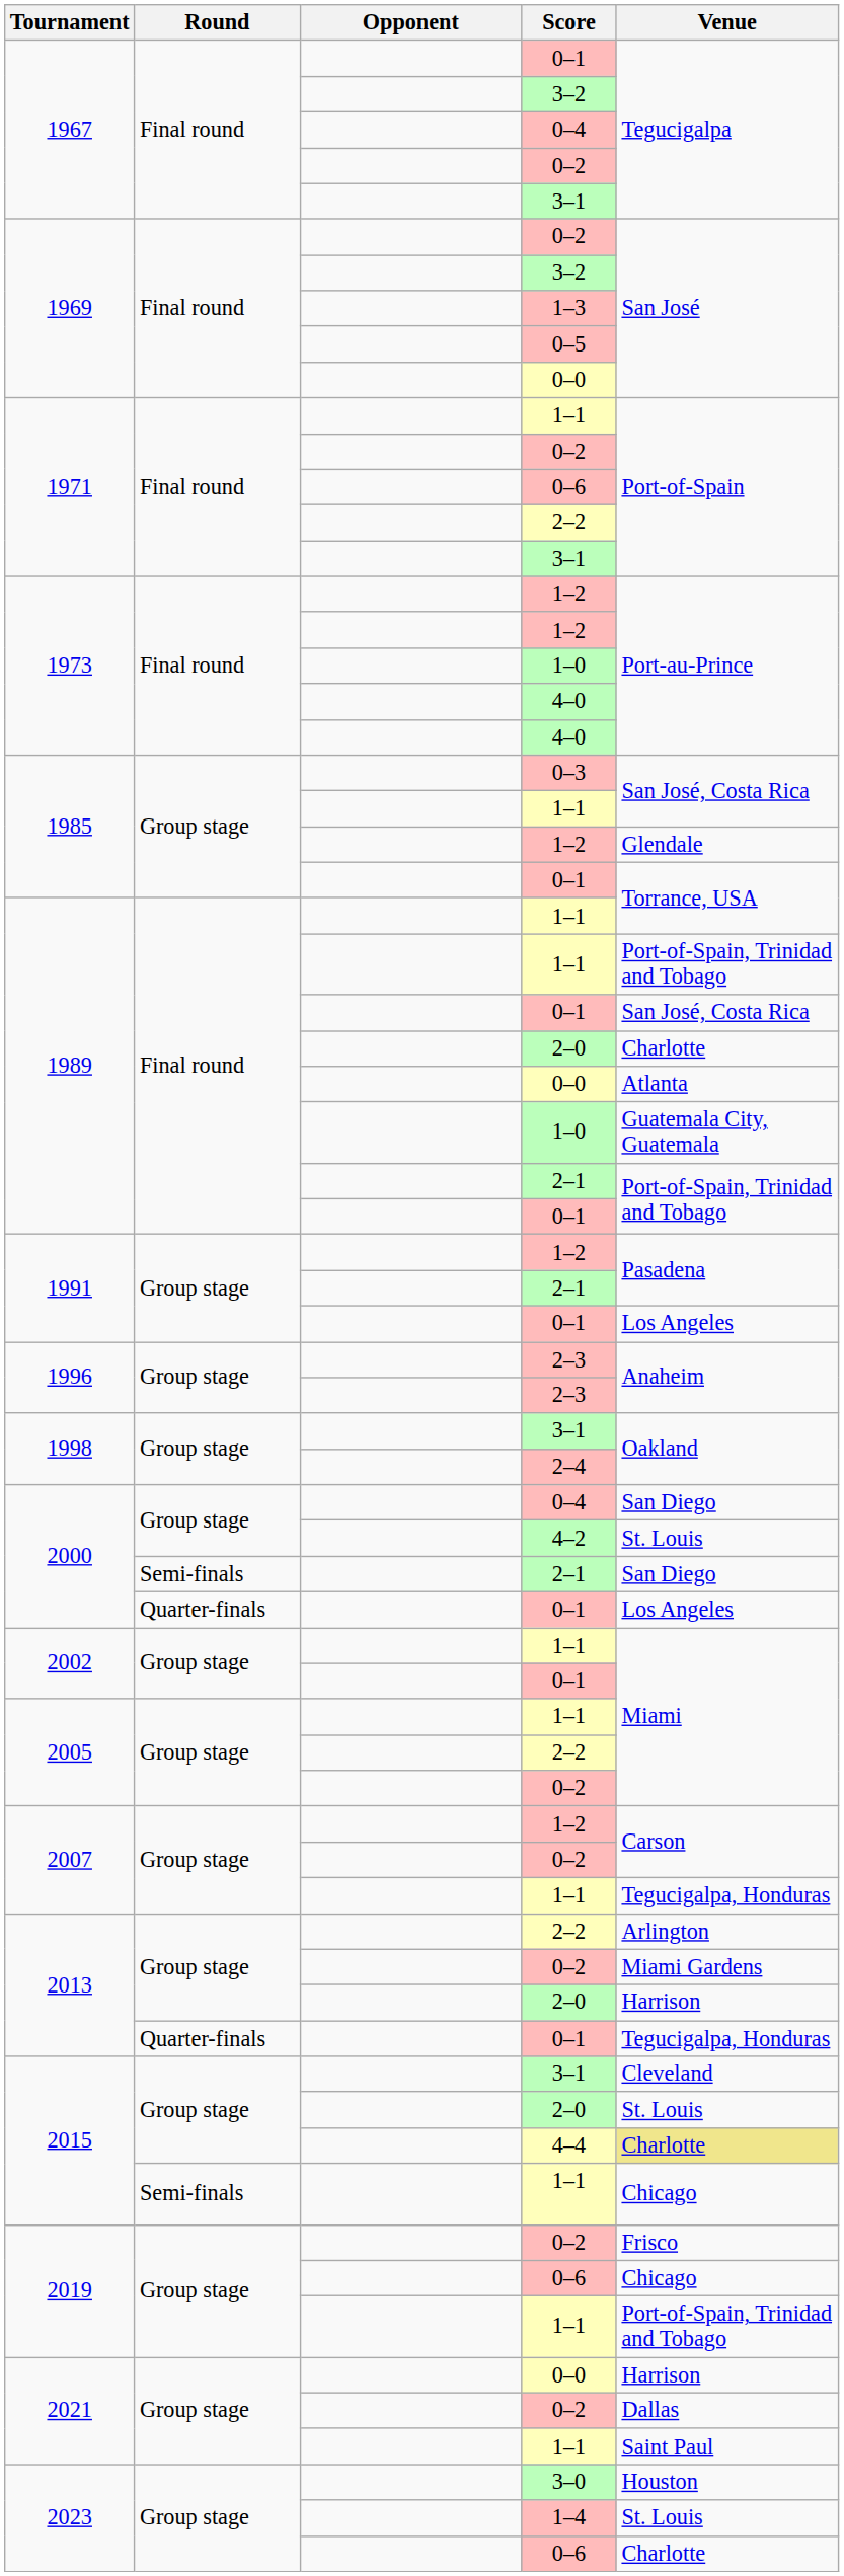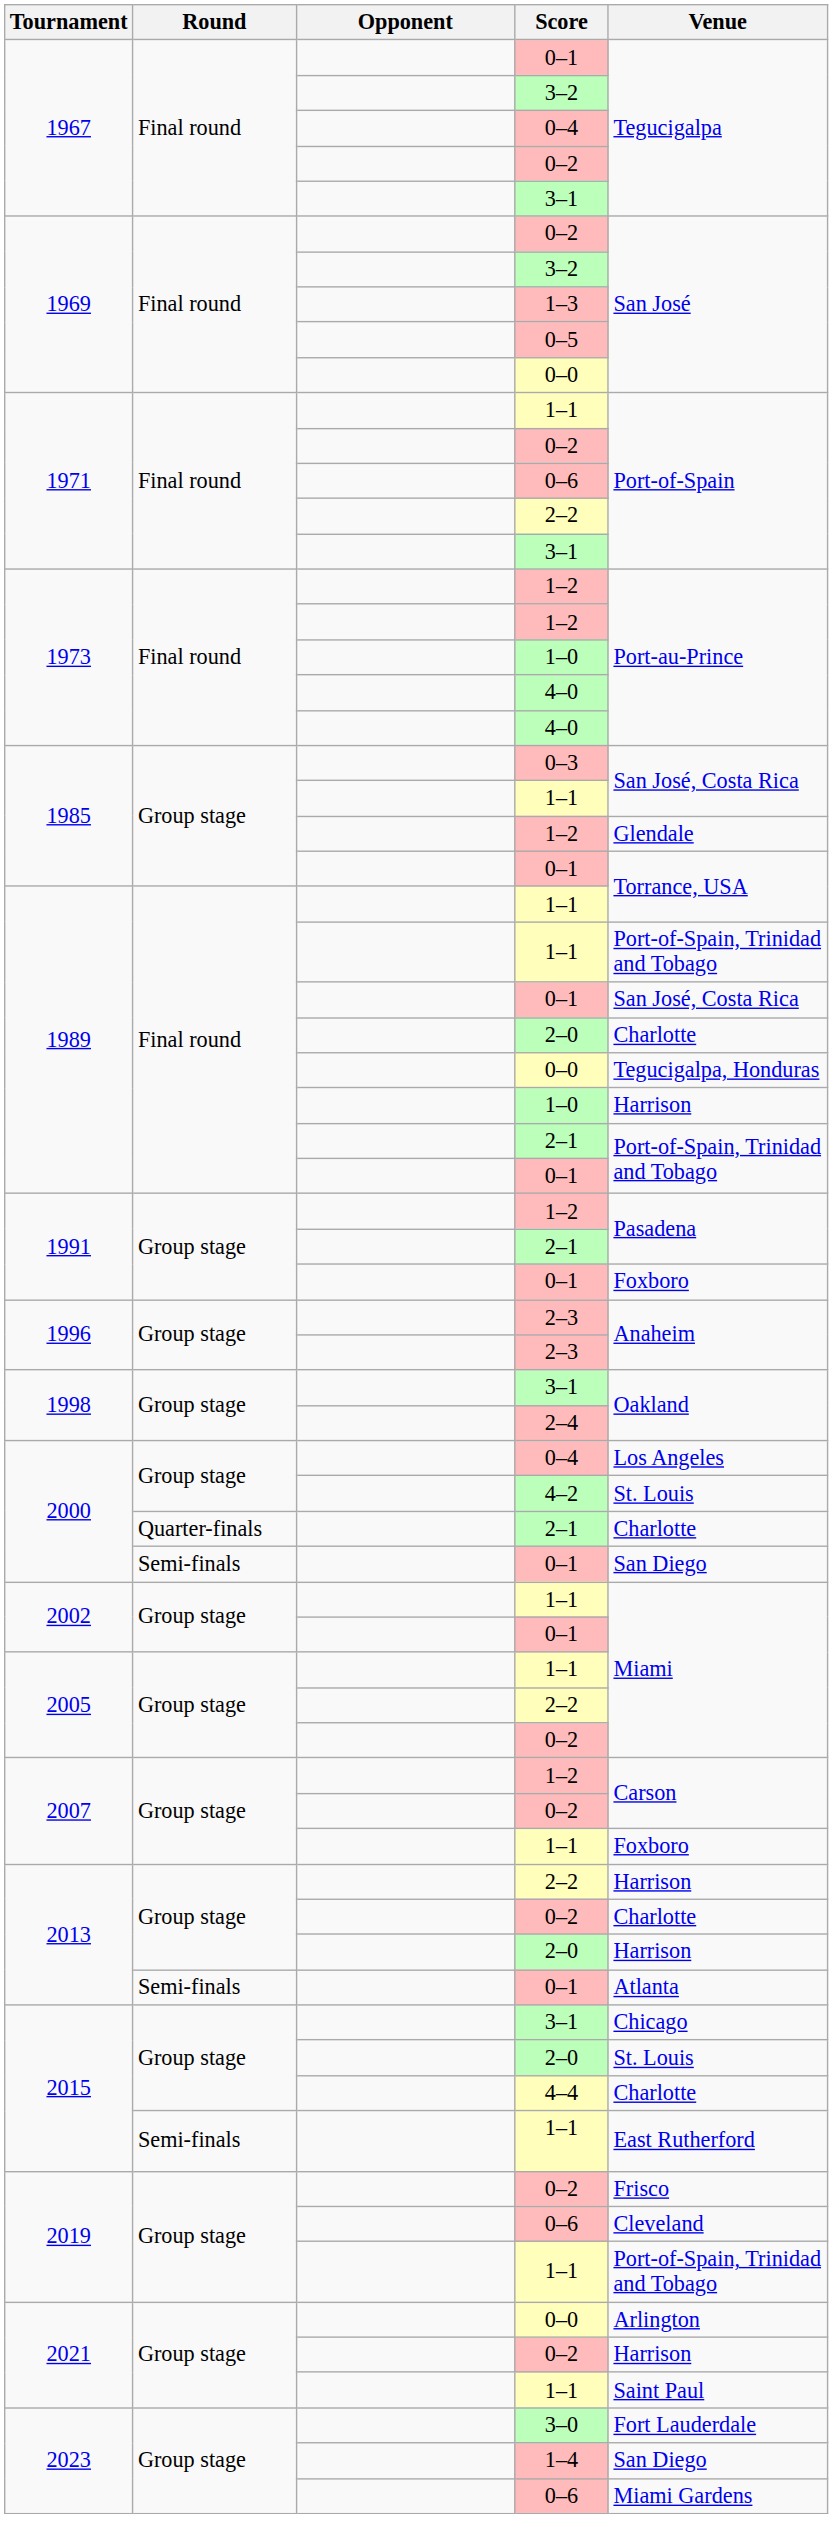 <table class="wikitable mw-collapsible mw-collapsed" style="text-align:left;">
 <tr>
 <th>Tournament</th>
 <th width=110>Round</th>
 <th width=150>Opponent</th>
 <th width=60>Score</th>
 <th width=150>Venue</th>
 </tr>
 <tr>
 <td rowspan="5" align=center> <a href='#'>1967</a></td>
 <td rowspan="5">Final round</td>
 <td></td>
 <td align=center bgcolor="#ffbbbb">0–1</td>
 <td rowspan=5><a href='#'>Tegucigalpa</a></td>
 </tr>
 <tr>
 <td></td>
 <td align=center bgcolor="#bbffbb">3–2</td>
 </tr>
 <tr>
 <td></td>
 <td align=center bgcolor="#ffbbbb">0–4</td>
 </tr>
 <tr>
 <td></td>
 <td align=center bgcolor="#ffbbbb">0–2</td>
 </tr>
 <tr>
 <td></td>
 <td align=center bgcolor="#bbffbb">3–1</td>
 </tr>
 <tr>
 <td rowspan="5" align=center> <a href='#'>1969</a></td>
 <td rowspan="5">Final round</td>
 <td></td>
 <td align=center bgcolor="#ffbbbb">0–2</td>
 <td rowspan=5><a href='#'>San José</a></td>
 </tr>
 <tr>
 <td></td>
 <td align=center bgcolor="#bbffbb">3–2</td>
 </tr>
 <tr>
 <td></td>
 <td align=center bgcolor="#ffbbbb">1–3</td>
 </tr>
 <tr>
 <td></td>
 <td align=center bgcolor="#ffbbbb">0–5</td>
 </tr>
 <tr>
 <td></td>
 <td align=center bgcolor="#ffffbb">0–0</td>
 </tr>
 <tr>
 <td rowspan="5" align=center> <a href='#'>1971</a></td>
 <td rowspan="5">Final round</td>
 <td></td>
 <td align=center bgcolor="#ffffbb">1–1</td>
 <td rowspan=5><a href='#'>Port-of-Spain</a></td>
 </tr>
 <tr>
 <td></td>
 <td align=center bgcolor="#ffbbbb">0–2</td>
 </tr>
 <tr>
 <td></td>
 <td align=center bgcolor="#ffbbbb">0–6</td>
 </tr>
 <tr>
 <td></td>
 <td align=center bgcolor="#ffffbb">2–2</td>
 </tr>
 <tr>
 <td></td>
 <td align=center bgcolor="#bbffbb">3–1</td>
 </tr>
 <tr>
 <td rowspan="5" align=center> <a href='#'>1973</a></td>
 <td rowspan="5">Final round</td>
 <td></td>
 <td align=center bgcolor="#ffbbbb">1–2</td>
 <td rowspan=5><a href='#'>Port-au-Prince</a></td>
 </tr>
 <tr>
 <td></td>
 <td align=center bgcolor="#ffbbbb">1–2</td>
 </tr>
 <tr>
 <td></td>
 <td align=center bgcolor="#bbffbb">1–0</td>
 </tr>
 <tr>
 <td></td>
 <td align=center bgcolor="#bbffbb">4–0</td>
 </tr>
 <tr>
 <td></td>
 <td align=center bgcolor="#bbffbb">4–0</td>
 </tr>
 <tr>
 <td rowspan="4" align=center><a href='#'>1985</a></td>
 <td rowspan="4">Group stage</td>
 <td></td>
 <td align=center bgcolor="#ffbbbb">0–3</td>
 <td rowspan=2><a href='#'>San José, Costa Rica</a></td>
 </tr>
 <tr>
 <td></td>
 <td align=center bgcolor="#ffffbb">1–1</td>
 </tr>
 <tr>
 <td></td>
 <td align=center bgcolor="#ffbbbb">1–2</td>
 <td><a href='#'>Glendale</a></td>
 </tr>
 <tr>
 <td></td>
 <td align=center bgcolor="#ffbbbb">0–1</td>
 <td rowspan=2><a href='#'>Torrance, USA</a></td>
 </tr>
 <tr>
 <td rowspan="8" align=center><a href='#'>1989</a></td>
 <td rowspan="8">Final round</td>
 <td></td>
 <td align=center bgcolor="#ffffbb">1–1</td>
 </tr>
 <tr>
 <td></td>
 <td align=center bgcolor="#ffffbb">1–1</td>
 <td><a href='#'>Port-of-Spain, Trinidad and Tobago</a></td>
 </tr>
 <tr>
 <td></td>
 <td align=center bgcolor="#ffbbbb">0–1</td>
 <td><a href='#'>San José, Costa Rica</a></td>
 </tr>
 <tr>
 <td></td>
 <td align=center bgcolor="#bbffbb">2–0</td>
 <td><a href='#'>Charlotte</a></td>
 </tr>
 <tr>
 <td></td>
 <td align=center bgcolor="#ffffbb">0–0</td>
-<td><a href='#'>Atlanta</a></td>
+<td><a href='#'>Tegucigalpa, Honduras</a></td>
 </tr>
 <tr>
 <td></td>
 <td align=center bgcolor="#bbffbb">1–0</td>
-<td><a href='#'>Guatemala City, Guatemala</a></td>
+<td><a href='#'>Harrison</a></td>
 </tr>
 <tr>
 <td></td>
 <td align=center bgcolor="#bbffbb">2–1</td>
 <td rowspan=2><a href='#'>Port-of-Spain, Trinidad and Tobago</a></td>
 </tr>
 <tr>
 <td></td>
 <td align=center bgcolor="#ffbbbb">0–1</td>
 </tr>
 <tr>
 <td rowspan="3" align=center> <a href='#'>1991</a></td>
 <td rowspan="3">Group stage</td>
 <td></td>
 <td align=center bgcolor="#ffbbbb">1–2</td>
 <td rowspan=2><a href='#'>Pasadena</a></td>
 </tr>
 <tr>
 <td></td>
 <td align=center bgcolor="#bbffbb">2–1</td>
 </tr>
 <tr>
 <td></td>
 <td align=center bgcolor="#ffbbbb">0–1</td>
-<td><a href='#'>Los Angeles</a></td>
+<td><a href='#'>Foxboro</a></td>
 </tr>
 <tr>
 <td rowspan="2" align=center> <a href='#'>1996</a></td>
 <td rowspan="2">Group stage</td>
 <td></td>
 <td align=center bgcolor="#ffbbbb">2–3</td>
 <td rowspan=2><a href='#'>Anaheim</a></td>
 </tr>
 <tr>
 <td></td>
 <td align=center bgcolor="#ffbbbb">2–3</td>
 </tr>
 <tr>
 <td rowspan="2" align=center> <a href='#'>1998</a></td>
 <td rowspan="2">Group stage</td>
 <td></td>
 <td align=center bgcolor="#bbffbb">3–1</td>
 <td rowspan=2><a href='#'>Oakland</a></td>
 </tr>
 <tr>
 <td></td>
 <td align=center bgcolor="#ffbbbb">2–4</td>
 </tr>
 <tr>
 <td rowspan="4" align=center> <a href='#'>2000</a></td>
 <td rowspan="2">Group stage</td>
 <td></td>
 <td align=center bgcolor="#ffbbbb">0–4</td>
-<td><a href='#'>San Diego</a></td>
+<td><a href='#'>Los Angeles</a></td>
 </tr>
 <tr>
 <td></td>
 <td align=center bgcolor="#bbffbb">4–2</td>
 <td><a href='#'>St. Louis</a></td>
 </tr>
 <tr>
+<td>Quarter-finals</td>
+<td></td>
+<td align=center bgcolor="#bbffbb">2–1 <br></td>
+<td><a href='#'>Charlotte</a></td>
+</tr>
+<tr>
 <td>Semi-finals</td>
 <td></td>
-<td align=center bgcolor="#bbffbb">2–1 <br></td>
+<td align=center bgcolor="#ffbbbb">0–1</td>
 <td><a href='#'>San Diego</a></td>
-</tr>
-<tr>
-<td>Quarter-finals</td>
-<td></td>
-<td align=center bgcolor="#ffbbbb">0–1</td>
-<td><a href='#'>Los Angeles</a></td>
 </tr>
 <tr>
 <td rowspan="2" align=center> <a href='#'>2002</a></td>
 <td rowspan="2">Group stage</td>
 <td></td>
 <td align=center bgcolor="#ffffbb">1–1</td>
 <td rowspan=5><a href='#'>Miami</a></td>
 </tr>
 <tr>
 <td></td>
 <td align=center bgcolor="#ffbbbb">0–1</td>
 </tr>
 <tr>
 <td rowspan="3" align=center> <a href='#'>2005</a></td>
 <td rowspan="3">Group stage</td>
 <td></td>
 <td align=center bgcolor="#ffffbb">1–1</td>
 </tr>
 <tr>
 <td></td>
 <td align=center bgcolor="#ffffbb">2–2</td>
 </tr>
 <tr>
 <td></td>
 <td align=center bgcolor="#ffbbbb">0–2</td>
 </tr>
 <tr>
 <td rowspan="3" align=center> <a href='#'>2007</a></td>
 <td rowspan="3">Group stage</td>
 <td></td>
 <td align=center bgcolor="#ffbbbb">1–2</td>
 <td rowspan=2><a href='#'>Carson</a></td>
 </tr>
 <tr>
 <td></td>
 <td align=center bgcolor="#ffbbbb">0–2</td>
 </tr>
 <tr>
 <td></td>
 <td align=center bgcolor="#ffffbb">1–1</td>
-<td><a href='#'>Tegucigalpa, Honduras</a></td>
+<td><a href='#'>Foxboro</a></td>
 </tr>
 <tr>
 <td rowspan="4" align=center> <a href='#'>2013</a></td>
 <td rowspan="3">Group stage</td>
 <td></td>
 <td align=center bgcolor="#ffffbb">2–2</td>
-<td><a href='#'>Arlington</a></td>
+<td><a href='#'>Harrison</a></td>
 </tr>
 <tr>
 <td></td>
 <td align=center bgcolor="#ffbbbb">0–2</td>
-<td><a href='#'>Miami Gardens</a></td>
+<td><a href='#'>Charlotte</a></td>
 </tr>
 <tr>
 <td></td>
 <td align=center bgcolor="#bbffbb">2–0</td>
 <td><a href='#'>Harrison</a></td>
 </tr>
 <tr>
-<td>Quarter-finals</td>
+<td>Semi-finals</td>
 <td></td>
 <td align=center bgcolor="#ffbbbb">0–1</td>
-<td><a href='#'>Tegucigalpa, Honduras</a></td>
+<td><a href='#'>Atlanta</a></td>
 </tr>
 <tr>
 <td rowspan="4" align=center>  <a href='#'>2015</a></td>
 <td rowspan="3">Group stage</td>
 <td></td>
 <td align=center bgcolor="#bbffbb">3–1</td>
-<td><a href='#'>Cleveland</a></td>
+<td><a href='#'>Chicago</a></td>
 </tr>
 <tr>
 <td></td>
 <td align=center bgcolor="#bbffbb">2–0</td>
 <td><a href='#'>St. Louis</a></td>
 </tr>
 <tr>
 <td></td>
 <td align=center bgcolor="#ffffbb">4–4</td>
-<td style="background: khaki;"><a href='#'>Charlotte</a></td>
+<td><a href='#'>Charlotte</a></td>
 </tr>
 <tr>
 <td>Semi-finals</td>
 <td></td>
 <td align=center bgcolor="#ffffbb">1–1<br><br></td>
-<td><a href='#'>Chicago</a></td>
+<td><a href='#'>East Rutherford</a></td>
 </tr>
 <tr>
 <td rowspan=3 align=center>   <a href='#'>2019</a></td>
 <td rowspan=3>Group stage</td>
 <td></td>
 <td align=center bgcolor="ffbbbb">0–2</td>
 <td><a href='#'>Frisco</a></td>
 </tr>
 <tr>
 <td></td>
 <td align=center bgcolor="ffbbbb">0–6</td>
-<td><a href='#'>Chicago</a></td>
+<td><a href='#'>Cleveland</a></td>
 </tr>
 <tr>
 <td></td>
 <td align=center bgcolor="ffffbb">1–1</td>
 <td><a href='#'>Port-of-Spain, Trinidad and Tobago</a></td>
 </tr>
 <tr>
 <td rowspan=3 align=center> <a href='#'>2021</a></td>
 <td rowspan=3>Group stage</td>
 <td></td>
 <td align=center bgcolor="#ffffbb">0–0</td>
-<td><a href='#'>Harrison</a></td>
+<td><a href='#'>Arlington</a></td>
 </tr>
 <tr>
 <td></td>
 <td align=center bgcolor="ffbbbb">0–2</td>
-<td><a href='#'>Dallas</a></td>
+<td><a href='#'>Harrison</a></td>
 </tr>
 <tr>
 <td></td>
 <td align=center bgcolor="ffffbb">1–1</td>
 <td><a href='#'>Saint Paul</a></td>
 </tr>
 <tr>
 <td rowspan="3" align=center>  <a href='#'>2023</a></td>
 <td rowspan="3">Group stage</td>
 <td></td>
 <td align=center bgcolor="#bbffbb">3–0</td>
-<td><a href='#'>Houston</a></td>
+<td><a href='#'>Fort Lauderdale</a></td>
 </tr>
 <tr>
 <td></td>
 <td align=center bgcolor="#ffbbbb">1–4</td>
-<td><a href='#'>St. Louis</a></td>
+<td><a href='#'>San Diego</a></td>
 </tr>
 <tr>
 <td></td>
 <td align=center bgcolor="#ffbbbb">0–6</td>
-<td><a href='#'>Charlotte</a></td>
+<td><a href='#'>Miami Gardens</a></td>
 </tr>
 </table>
